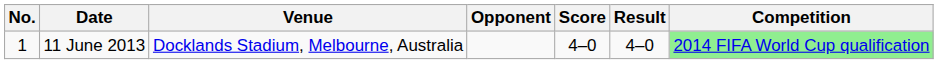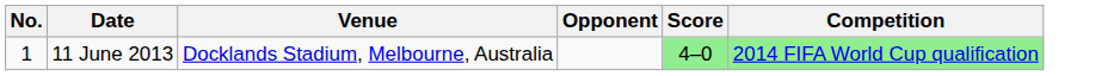 <table class="wikitable sortable">
 <tr>
 <th scope="col">No.</th>
 <th scope="col">Date</th>
 <th scope="col">Venue</th>
 <th scope="col">Opponent</th>
 <th scope="col">Score</th>
-<th scope="col">Result</th>
 <th scope="col">Competition</th>
 </tr>
 <tr>
 <td style="text-align:center">1</td>
 <td>11 June 2013</td>
 <td><a href='#'>Docklands Stadium</a>, <a href='#'>Melbourne</a>, Australia</td>
 <td></td>
-<td style="text-align:center">4–0</td>
-<td style="text-align:center">4–0</td>
+<td style="background: lightgreen; text-align:center">4–0</td>
 <td style="background: lightgreen;"><a href='#'>2014 FIFA World Cup qualification</a></td>
 </tr>
 </table>
